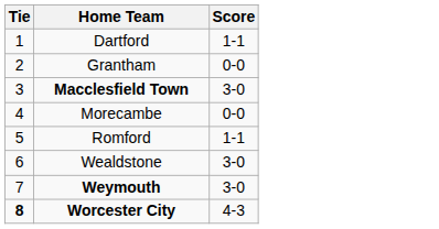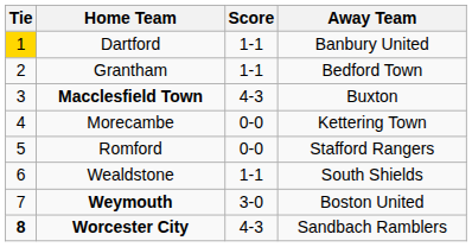 <table class="wikitable" style="text-align:center;">
 <tr>
 <th width=20>Tie</th>
 <th width=175>Home Team</th>
 <th width=20>Score</th>
+<th width=175>Away Team</th>
 </tr>
 <tr>
-<td>1</td>
+<td style="background: gold;">1</td>
 <td>Dartford</td>
 <td>1-1</td>
+<td>Banbury United</td>
 </tr>
 <tr>
 <td>2</td>
 <td>Grantham</td>
-<td>0-0</td>
+<td>1-1</td>
+<td>Bedford Town</td>
 </tr>
 <tr>
 <td>3</td>
 <td><strong>Macclesfield Town</strong></td>
-<td>3-0</td>
+<td>4-3</td>
+<td>Buxton</td>
 </tr>
 <tr>
 <td>4</td>
 <td>Morecambe</td>
 <td>0-0</td>
+<td>Kettering Town</td>
 </tr>
 <tr>
 <td>5</td>
 <td>Romford</td>
-<td>1-1</td>
+<td>0-0</td>
+<td>Stafford Rangers</td>
 </tr>
 <tr>
 <td>6</td>
 <td>Wealdstone</td>
-<td>3-0</td>
+<td>1-1</td>
+<td>South Shields</td>
 </tr>
 <tr>
 <td>7</td>
 <td><strong>Weymouth</strong></td>
 <td>3-0</td>
+<td>Boston United</td>
 </tr>
 <tr>
 <td><strong>8</strong></td>
 <td><strong>Worcester City</strong></td>
 <td>4-3</td>
+<td>Sandbach Ramblers</td>
 </tr>
 </table>
